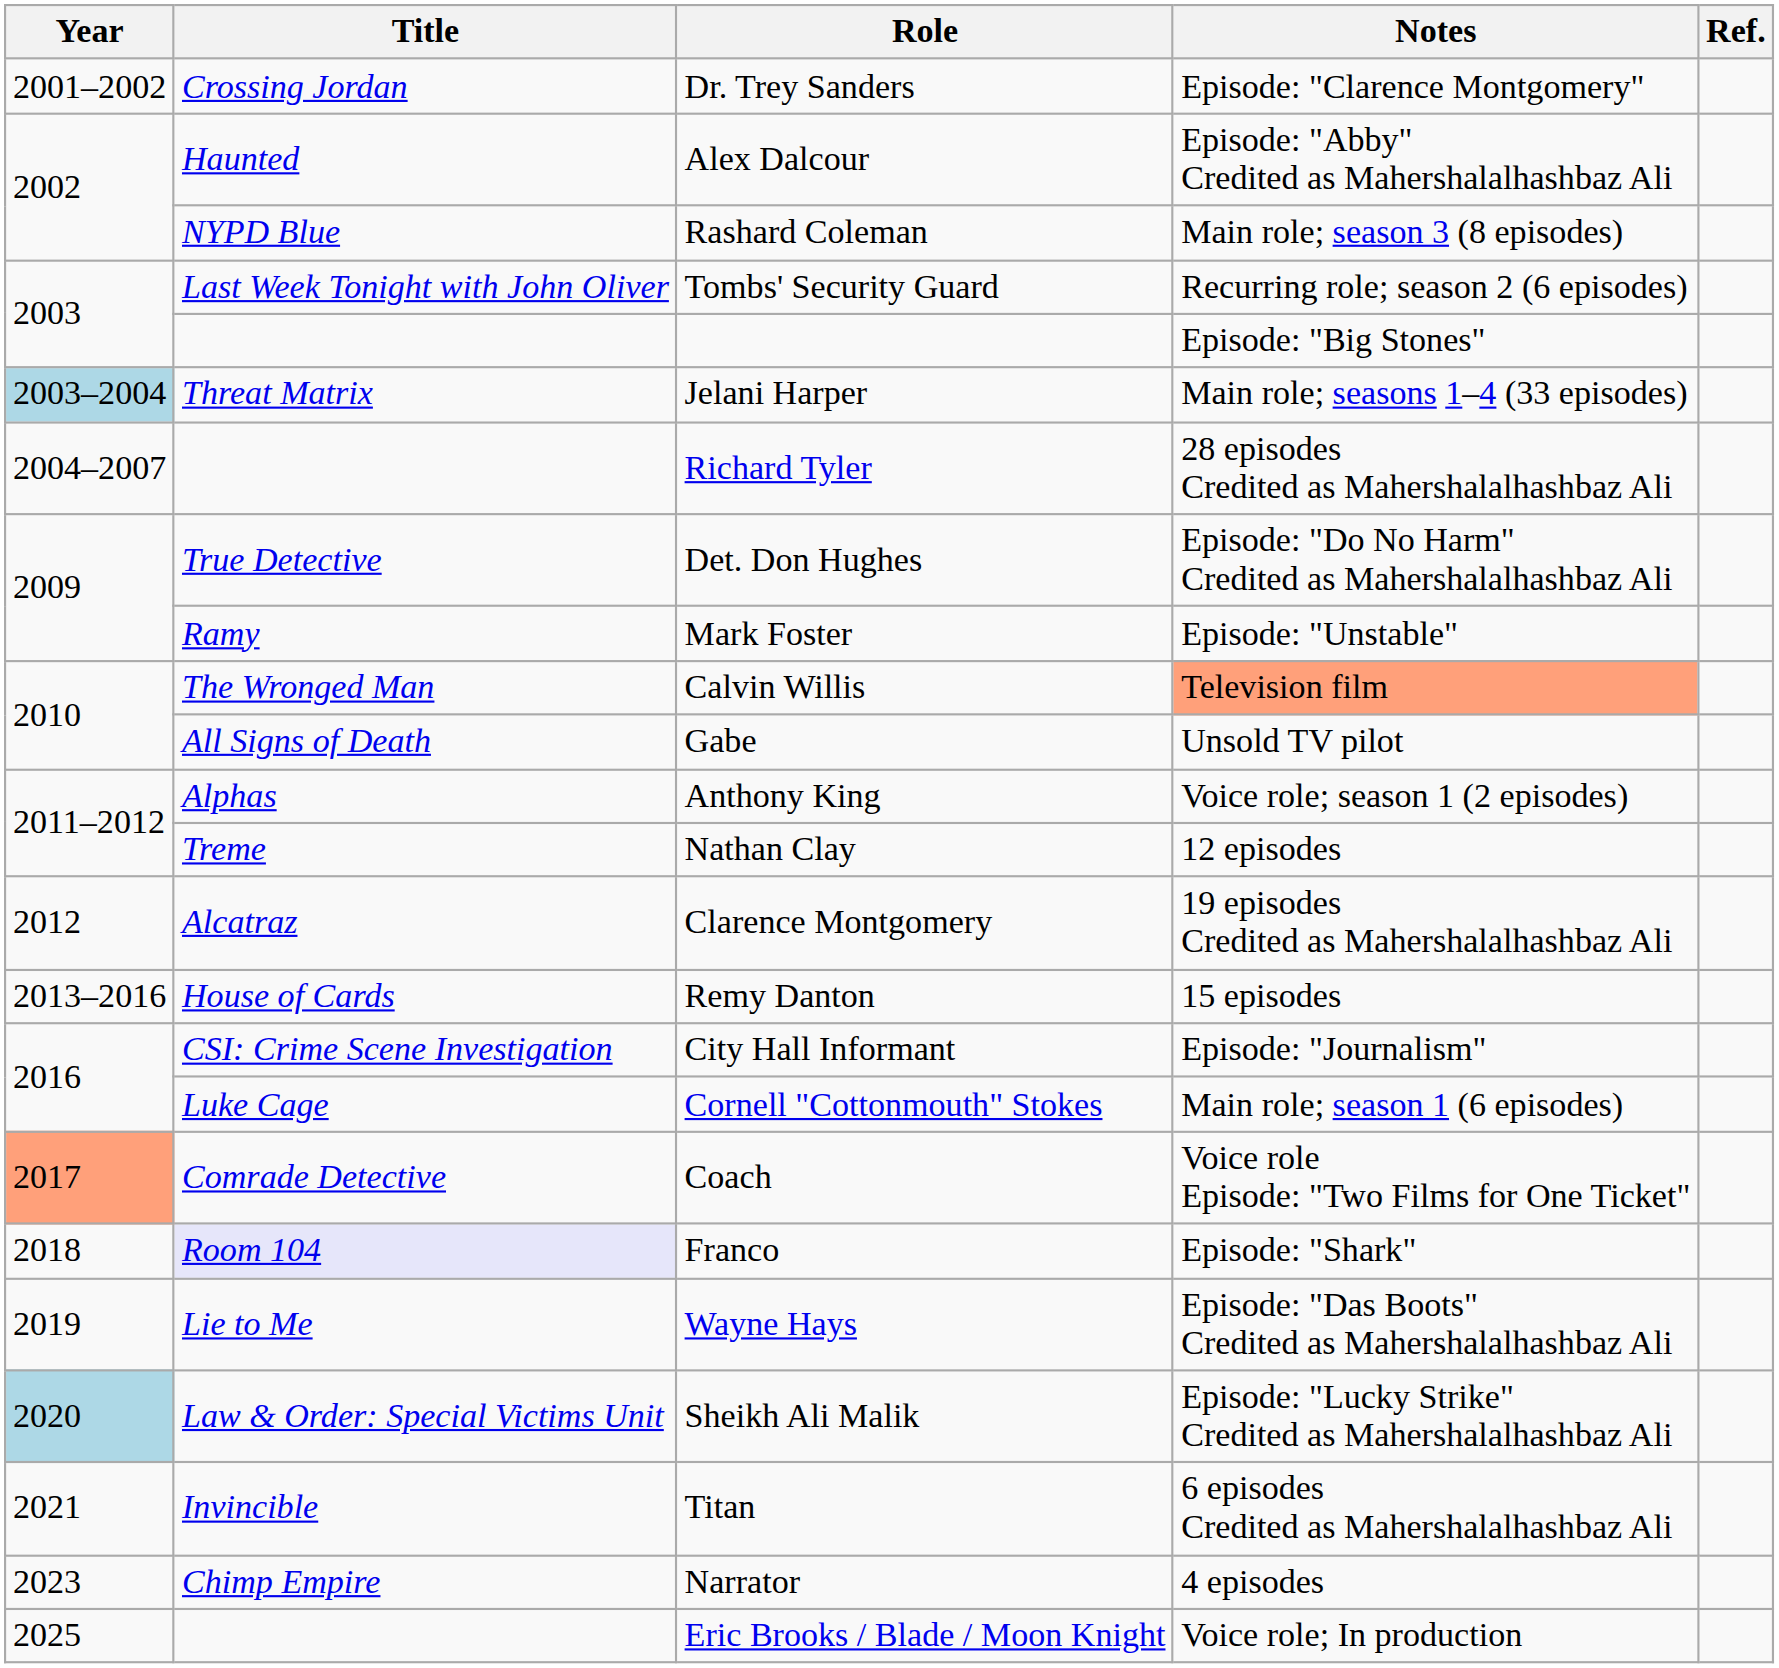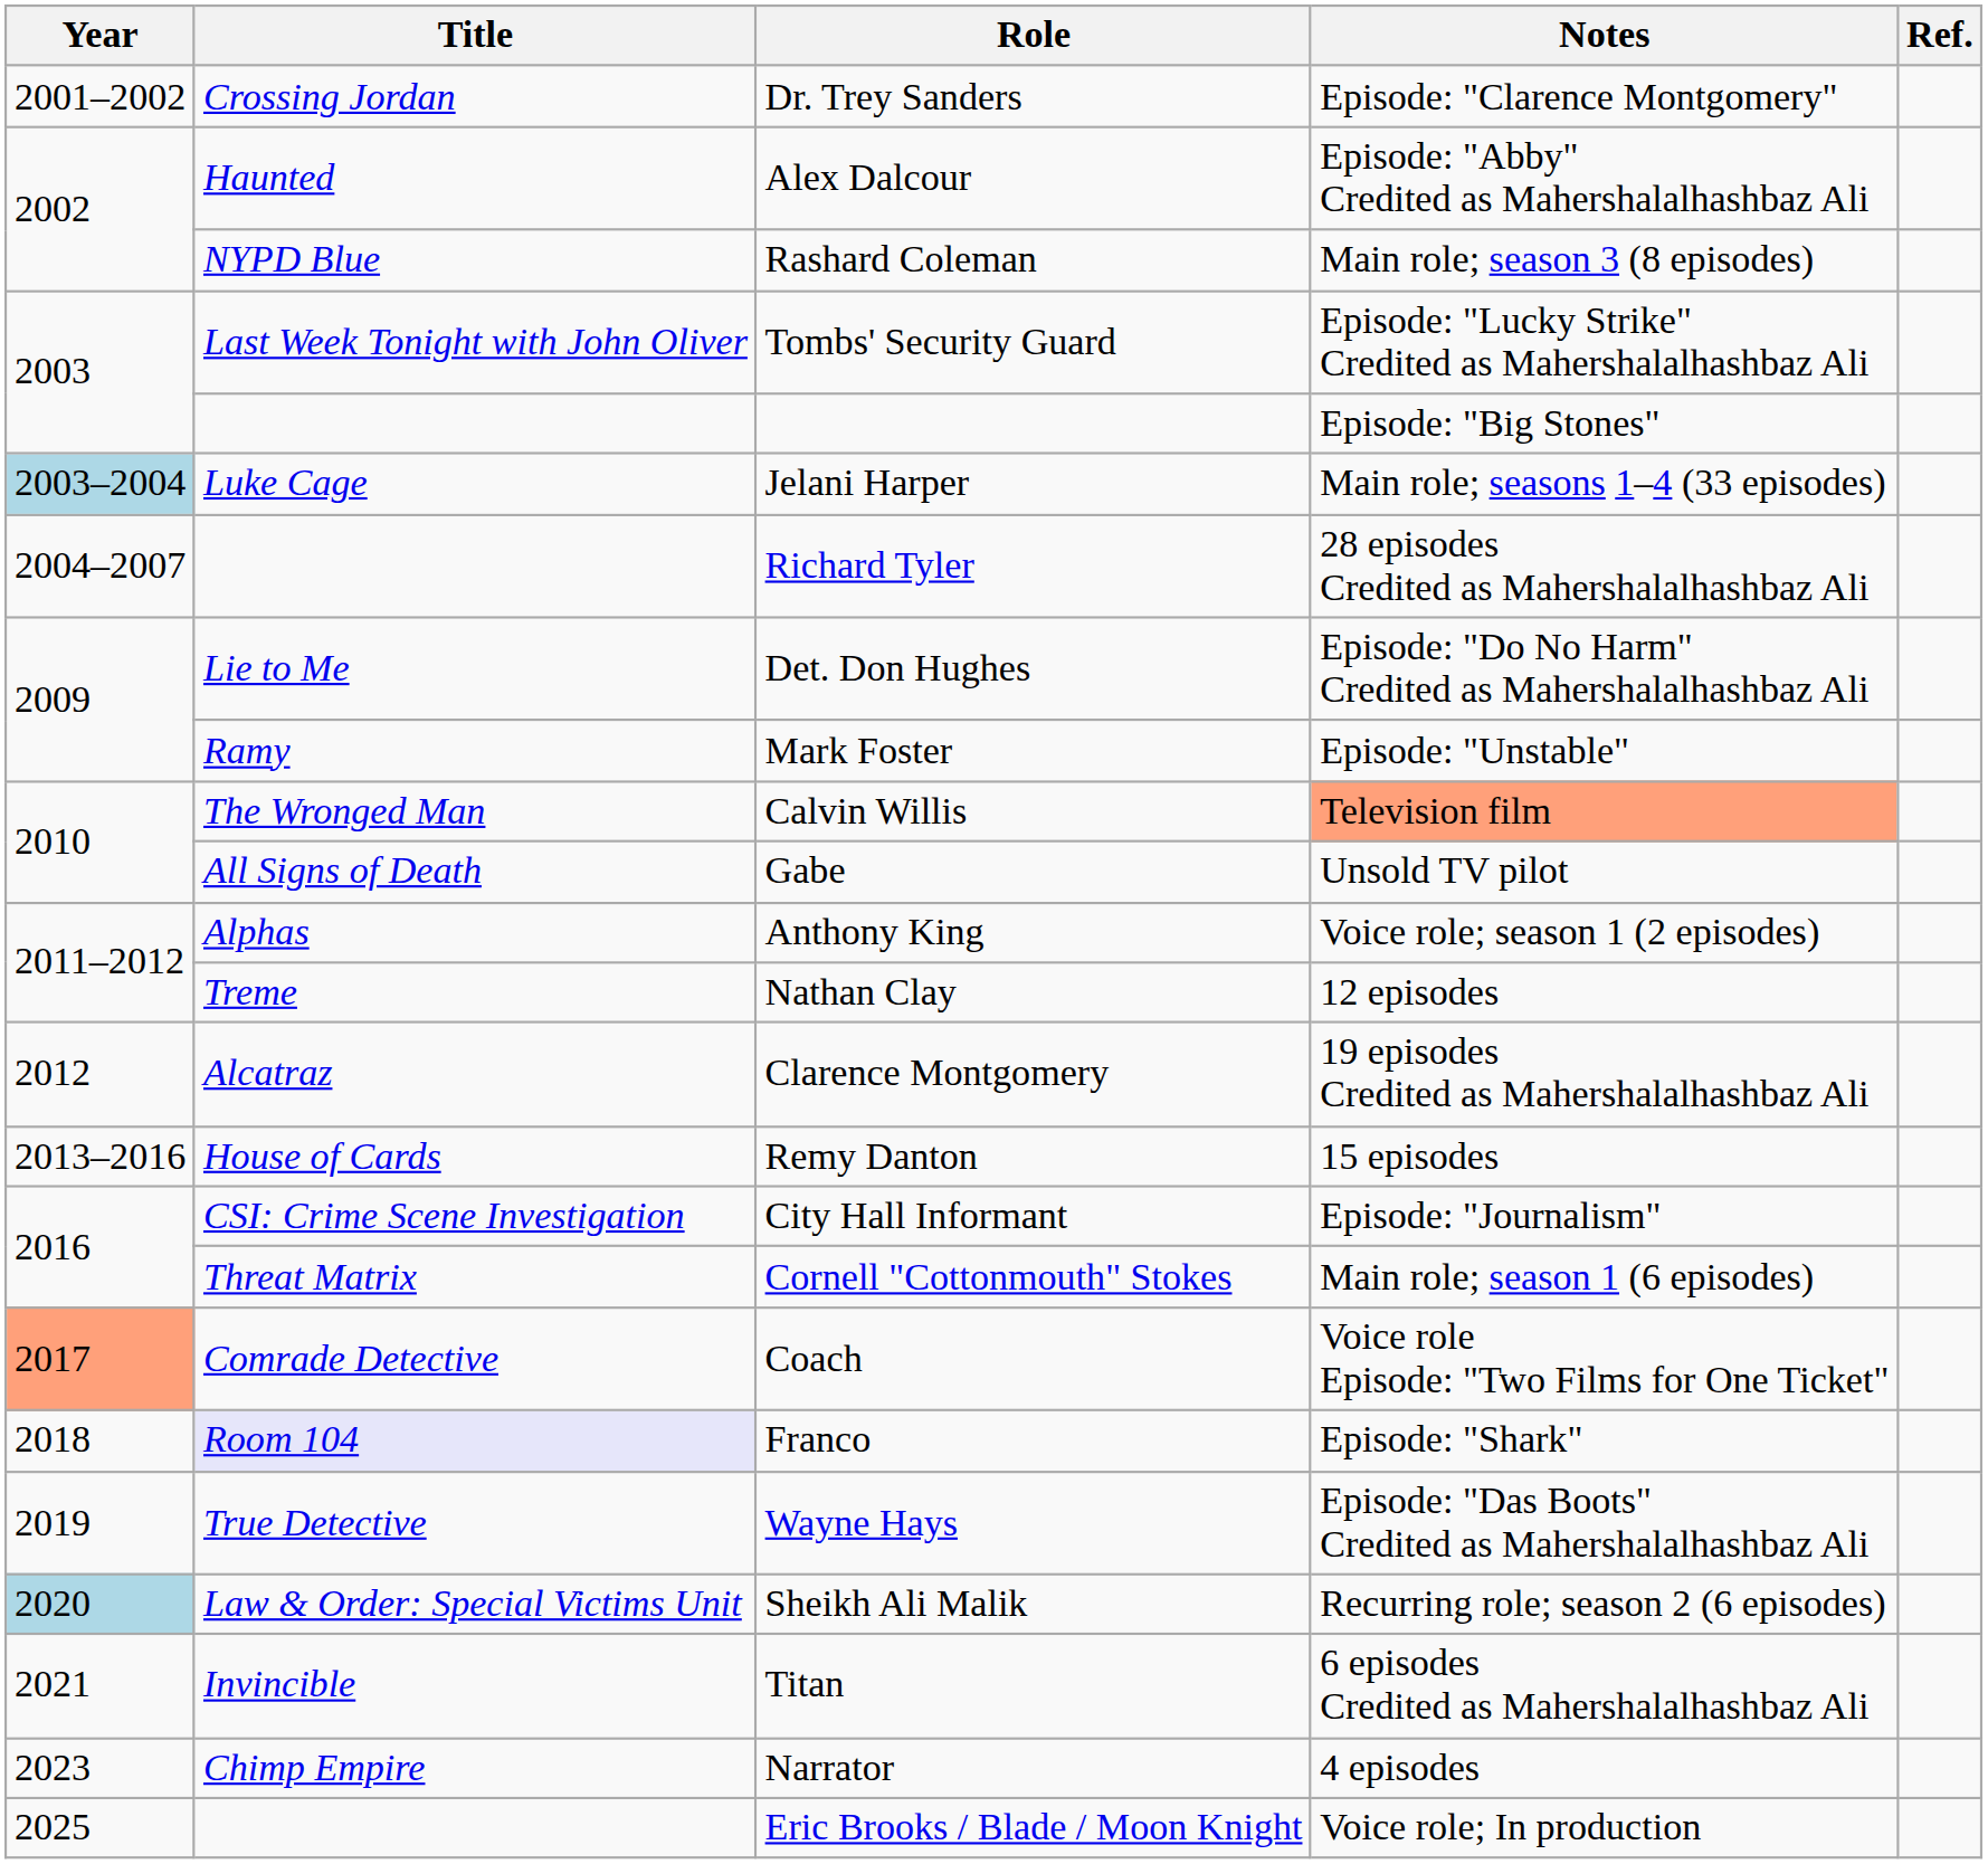 <table class="wikitable sortable">
 <tr>
 <th>Year</th>
 <th>Title</th>
 <th>Role</th>
 <th class="unsortable">Notes</th>
 <th>Ref.</th>
 </tr>
 <tr>
 <td>2001–2002</td>
 <td><em><a href='#'>Crossing Jordan</a></em></td>
 <td>Dr. Trey Sanders</td>
 <td>Episode: "Clarence Montgomery"</td>
 <td></td>
 </tr>
 <tr>
 <td rowspan="2">2002</td>
 <td><em><a href='#'>Haunted</a></em></td>
 <td>Alex Dalcour</td>
 <td>Episode: "Abby"<br>Credited as Mahershalalhashbaz Ali</td>
 <td></td>
 </tr>
 <tr>
 <td><em><a href='#'>NYPD Blue</a></em></td>
 <td>Rashard Coleman</td>
 <td>Main role; <a href='#'>season 3</a> (8 episodes)</td>
 <td></td>
 </tr>
 <tr>
 <td rowspan="2">2003</td>
 <td><em><a href='#'>Last Week Tonight with John Oliver</a></em></td>
 <td>Tombs' Security Guard</td>
-<td>Recurring role; season 2 (6 episodes)</td>
+<td>Episode: "Lucky Strike"<br>Credited as Mahershalalhashbaz Ali</td>
 <td></td>
 </tr>
 <tr>
 <td><em></em></td>
 <td></td>
 <td>Episode: "Big Stones"</td>
 <td></td>
 </tr>
 <tr>
 <td style="background: lightblue;">2003–2004</td>
-<td><em><a href='#'>Threat Matrix</a></em></td>
+<td><em><a href='#'>Luke Cage</a></em></td>
 <td>Jelani Harper</td>
 <td>Main role; <a href='#'>seasons</a> <a href='#'>1</a>–<a href='#'>4</a> (33 episodes)</td>
 <td></td>
 </tr>
 <tr>
 <td>2004–2007</td>
 <td><em></em></td>
 <td><a href='#'>Richard Tyler</a></td>
 <td>28 episodes<br>Credited as Mahershalalhashbaz Ali</td>
 <td></td>
 </tr>
 <tr>
 <td rowspan="2">2009</td>
-<td><em><a href='#'>True Detective</a></em></td>
+<td><em><a href='#'>Lie to Me</a></em></td>
 <td>Det. Don Hughes</td>
 <td>Episode: "Do No Harm"<br>Credited as Mahershalalhashbaz Ali</td>
 <td></td>
 </tr>
 <tr>
 <td><em><a href='#'>Ramy</a></em></td>
 <td>Mark Foster</td>
 <td>Episode: "Unstable"</td>
 <td></td>
 </tr>
 <tr>
 <td rowspan="2">2010</td>
 <td><em><a href='#'>The Wronged Man</a></em></td>
 <td>Calvin Willis</td>
 <td style="background: lightsalmon;">Television film</td>
 <td></td>
 </tr>
 <tr>
 <td><em><a href='#'>All Signs of Death</a></em></td>
 <td>Gabe</td>
 <td>Unsold TV pilot</td>
 <td></td>
 </tr>
 <tr>
 <td rowspan="2">2011–2012</td>
 <td><em><a href='#'>Alphas</a></em></td>
 <td>Anthony King</td>
 <td>Voice role; season 1 (2 episodes)</td>
 <td></td>
 </tr>
 <tr>
 <td><em><a href='#'>Treme</a></em></td>
 <td>Nathan Clay</td>
 <td>12 episodes</td>
 <td></td>
 </tr>
 <tr>
 <td>2012</td>
 <td><em><a href='#'>Alcatraz</a></em></td>
 <td>Clarence Montgomery</td>
 <td>19 episodes<br>Credited as Mahershalalhashbaz Ali</td>
 <td></td>
 </tr>
 <tr>
 <td>2013–2016</td>
 <td><em><a href='#'>House of Cards</a></em></td>
 <td>Remy Danton</td>
 <td>15 episodes</td>
 <td></td>
 </tr>
 <tr>
 <td rowspan="2">2016</td>
 <td><em><a href='#'>CSI: Crime Scene Investigation</a></em></td>
 <td>City Hall Informant</td>
 <td>Episode: "Journalism"</td>
 <td></td>
 </tr>
 <tr>
-<td><em><a href='#'>Luke Cage</a></em></td>
+<td><em><a href='#'>Threat Matrix</a></em></td>
 <td><a href='#'>Cornell "Cottonmouth" Stokes</a></td>
 <td>Main role; <a href='#'>season 1</a> (6 episodes)</td>
 <td></td>
 </tr>
 <tr>
 <td style="background: lightsalmon;">2017</td>
 <td><em><a href='#'>Comrade Detective</a></em></td>
 <td>Coach</td>
 <td>Voice role<br>Episode: "Two Films for One Ticket"</td>
 <td></td>
 </tr>
 <tr>
 <td>2018</td>
 <td style="background: lavender;"><em><a href='#'>Room 104</a></em></td>
 <td>Franco</td>
 <td>Episode: "Shark"</td>
 <td></td>
 </tr>
 <tr>
 <td>2019</td>
-<td><em><a href='#'>Lie to Me</a></em></td>
+<td><em><a href='#'>True Detective</a></em></td>
 <td><a href='#'>Wayne Hays</a></td>
 <td>Episode: "Das Boots"<br>Credited as Mahershalalhashbaz Ali</td>
 <td></td>
 </tr>
 <tr>
 <td style="background: lightblue;">2020</td>
 <td><em><a href='#'>Law & Order: Special Victims Unit</a></em></td>
 <td>Sheikh Ali Malik</td>
-<td>Episode: "Lucky Strike"<br>Credited as Mahershalalhashbaz Ali</td>
+<td>Recurring role; season 2 (6 episodes)</td>
 <td></td>
 </tr>
 <tr>
 <td>2021</td>
 <td><em><a href='#'>Invincible</a></em></td>
 <td>Titan</td>
 <td>6 episodes<br>Credited as Mahershalalhashbaz Ali</td>
 <td></td>
 </tr>
 <tr>
 <td>2023</td>
 <td><em><a href='#'>Chimp Empire</a></em></td>
 <td>Narrator</td>
 <td>4 episodes</td>
 <td></td>
 </tr>
 <tr>
 <td>2025</td>
 <td></td>
 <td><a href='#'>Eric Brooks / Blade / Moon Knight</a></td>
 <td>Voice role; In production</td>
 <td></td>
 </tr>
 </table>
